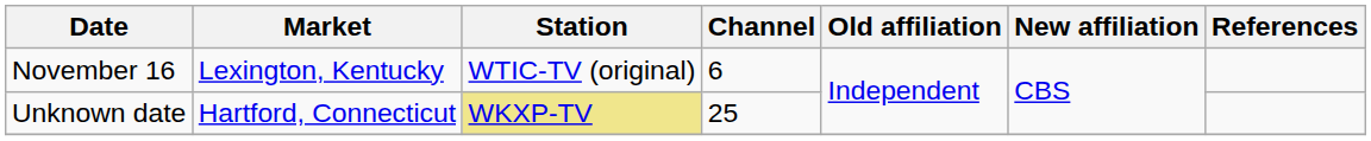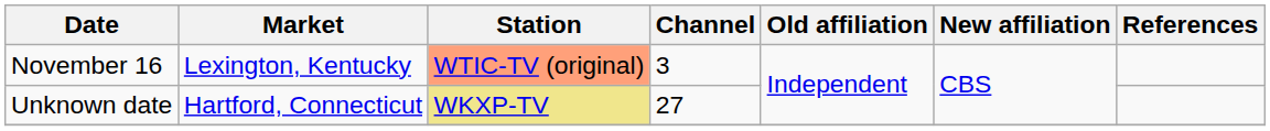 <table class="wikitable unsortable">
 <tr>
 <th>Date</th>
 <th>Market</th>
 <th>Station</th>
 <th>Channel</th>
 <th>Old affiliation</th>
 <th>New affiliation</th>
 <th>References</th>
 </tr>
 <tr>
 <td>November 16</td>
 <td><a href='#'>Lexington, Kentucky</a></td>
-<td><a href='#'>WTIC-TV</a> (original)</td>
-<td>6</td>
+<td style="background: lightsalmon;"><a href='#'>WTIC-TV</a> (original)</td>
+<td>3</td>
 <td rowspan=2><a href='#'>Independent</a></td>
 <td rowspan=2><a href='#'>CBS</a></td>
 <td></td>
 </tr>
 <tr>
 <td>Unknown date</td>
 <td><a href='#'>Hartford, Connecticut</a></td>
 <td style="background: khaki;"><a href='#'>WKXP-TV</a></td>
-<td>25</td>
+<td>27</td>
 <td></td>
 </tr>
 <tr>
 </tr>
 </table>
